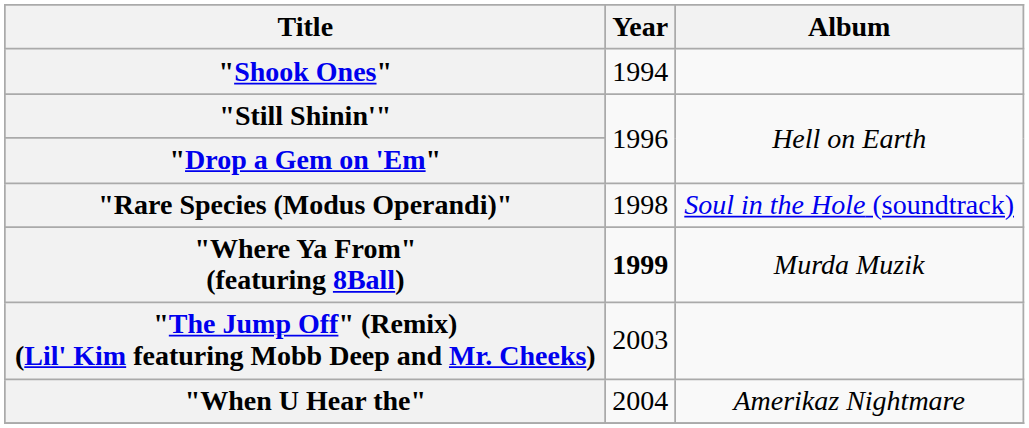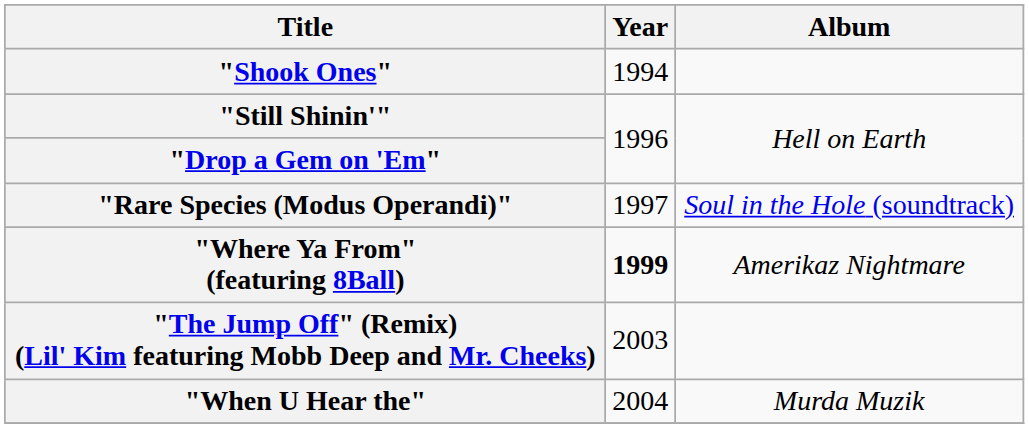 <table class="wikitable plainrowheaders" style="text-align:center;">
 <tr>
 <th scope="col" style="width:21em;">Title</th>
 <th scope="col">Year</th>
 <th scope="col" style="width:12em;">Album</th>
 </tr>
 <tr>
 <th scope="row">"<a href='#'>Shook Ones</a>"</th>
 <td>1994</td>
 <td></td>
 </tr>
 <tr>
 <th scope="row">"Still Shinin'"</th>
 <td rowspan="2">1996</td>
 <td rowspan="2"><em>Hell on Earth</em></td>
 </tr>
 <tr>
 <th scope="row">"<a href='#'>Drop a Gem on 'Em</a>"</th>
 </tr>
 <tr>
 <th scope="row">"Rare Species (Modus Operandi)"</th>
-<td>1998</td>
+<td>1997</td>
 <td><a href='#'><em>Soul in the Hole</em> (soundtrack)</a></td>
 </tr>
 <tr>
 <th scope="row">"Where Ya From"<br><span>(featuring <a href='#'>8Ball</a>)</span></th>
 <td><strong>1999</strong></td>
-<td><em>Murda Muzik</em></td>
+<td><em>Amerikaz Nightmare</em></td>
 </tr>
 <tr>
 <th scope="row">"<a href='#'>The Jump Off</a>" (Remix)<br><span>(<a href='#'>Lil' Kim</a> featuring Mobb Deep and <a href='#'>Mr. Cheeks</a>)</span></th>
 <td>2003</td>
 <td></td>
 </tr>
 <tr>
 <th scope="row">"When U Hear the"</th>
 <td>2004</td>
-<td><em>Amerikaz Nightmare</em></td>
+<td><em>Murda Muzik</em></td>
 </tr>
 <tr>
 </tr>
 </table>
